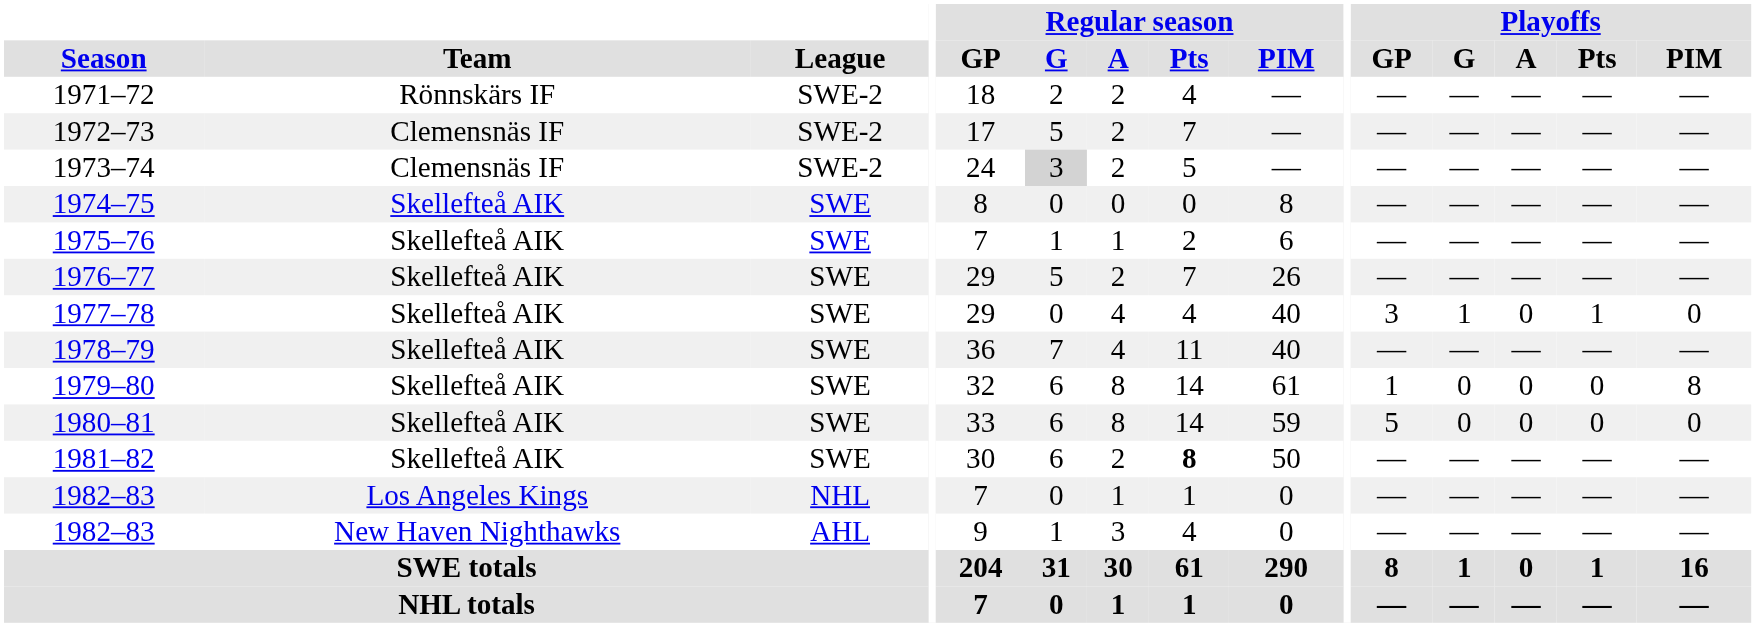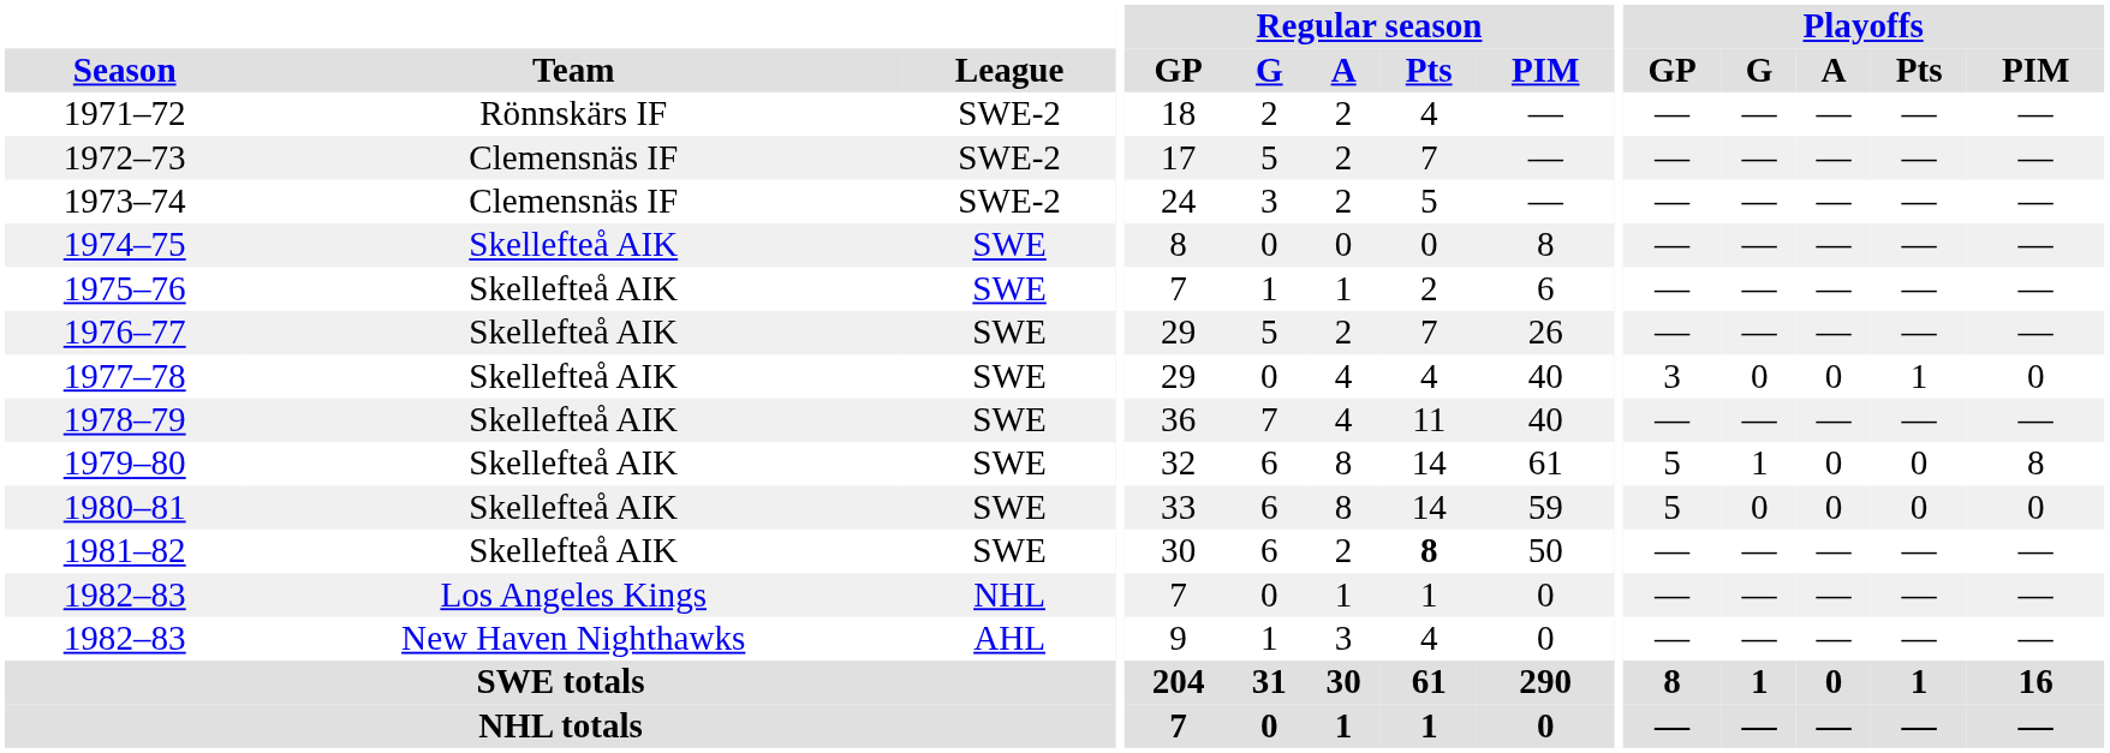 <table border="0" cellpadding="1" cellspacing="0" style="text-align:center; width:60em">
 <tr bgcolor="#e0e0e0">
 <th colspan="3" bgcolor="#ffffff"></th>
 <th rowspan="100" bgcolor="#ffffff"></th>
 <th colspan="5"><a href='#'>Regular season</a></th>
 <th rowspan="100" bgcolor="#ffffff"></th>
 <th colspan="5"><a href='#'>Playoffs</a></th>
 </tr>
 <tr bgcolor="#e0e0e0">
 <th><a href='#'>Season</a></th>
 <th>Team</th>
 <th>League</th>
 <th>GP</th>
 <th><a href='#'>G</a></th>
 <th><a href='#'>A</a></th>
 <th><a href='#'>Pts</a></th>
 <th><a href='#'>PIM</a></th>
 <th>GP</th>
 <th>G</th>
 <th>A</th>
 <th>Pts</th>
 <th>PIM</th>
 </tr>
 <tr>
 <td>1971–72</td>
 <td>Rönnskärs IF</td>
 <td>SWE-2</td>
 <td>18</td>
 <td>2</td>
 <td>2</td>
 <td>4</td>
 <td>—</td>
 <td>—</td>
 <td>—</td>
 <td>—</td>
 <td>—</td>
 <td>—</td>
 </tr>
 <tr bgcolor="#f0f0f0">
 <td>1972–73</td>
 <td>Clemensnäs IF</td>
 <td>SWE-2</td>
 <td>17</td>
 <td>5</td>
 <td>2</td>
 <td>7</td>
 <td>—</td>
 <td>—</td>
 <td>—</td>
 <td>—</td>
 <td>—</td>
 <td>—</td>
 </tr>
 <tr>
 <td>1973–74</td>
 <td>Clemensnäs IF</td>
 <td>SWE-2</td>
 <td>24</td>
-<td style="background: lightgrey;">3</td>
+<td>3</td>
 <td>2</td>
 <td>5</td>
 <td>—</td>
 <td>—</td>
 <td>—</td>
 <td>—</td>
 <td>—</td>
 <td>—</td>
 </tr>
 <tr bgcolor="#f0f0f0">
 <td><a href='#'>1974–75</a></td>
 <td><a href='#'>Skellefteå AIK</a></td>
 <td><a href='#'>SWE</a></td>
 <td>8</td>
 <td>0</td>
 <td>0</td>
 <td>0</td>
 <td>8</td>
 <td>—</td>
 <td>—</td>
 <td>—</td>
 <td>—</td>
 <td>—</td>
 </tr>
 <tr>
 <td><a href='#'>1975–76</a></td>
 <td>Skellefteå AIK</td>
 <td><a href='#'>SWE</a></td>
 <td>7</td>
 <td>1</td>
 <td>1</td>
 <td>2</td>
 <td>6</td>
 <td>—</td>
 <td>—</td>
 <td>—</td>
 <td>—</td>
 <td>—</td>
 </tr>
 <tr bgcolor="#f0f0f0">
 <td><a href='#'>1976–77</a></td>
 <td>Skellefteå AIK</td>
 <td>SWE</td>
 <td>29</td>
 <td>5</td>
 <td>2</td>
 <td>7</td>
 <td>26</td>
 <td>—</td>
 <td>—</td>
 <td>—</td>
 <td>—</td>
 <td>—</td>
 </tr>
 <tr>
 <td><a href='#'>1977–78</a></td>
 <td>Skellefteå AIK</td>
 <td>SWE</td>
 <td>29</td>
 <td>0</td>
 <td>4</td>
 <td>4</td>
 <td>40</td>
 <td>3</td>
-<td>1</td>
+<td>0</td>
 <td>0</td>
 <td>1</td>
 <td>0</td>
 </tr>
 <tr bgcolor="#f0f0f0">
 <td><a href='#'>1978–79</a></td>
 <td>Skellefteå AIK</td>
 <td>SWE</td>
 <td>36</td>
 <td>7</td>
 <td>4</td>
 <td>11</td>
 <td>40</td>
 <td>—</td>
 <td>—</td>
 <td>—</td>
 <td>—</td>
 <td>—</td>
 </tr>
 <tr>
 <td><a href='#'>1979–80</a></td>
 <td>Skellefteå AIK</td>
 <td>SWE</td>
 <td>32</td>
 <td>6</td>
 <td>8</td>
 <td>14</td>
 <td>61</td>
+<td>5</td>
 <td>1</td>
-<td>0</td>
 <td>0</td>
 <td>0</td>
 <td>8</td>
 </tr>
 <tr bgcolor="#f0f0f0">
 <td><a href='#'>1980–81</a></td>
 <td>Skellefteå AIK</td>
 <td>SWE</td>
 <td>33</td>
 <td>6</td>
 <td>8</td>
 <td>14</td>
 <td>59</td>
 <td>5</td>
 <td>0</td>
 <td>0</td>
 <td>0</td>
 <td>0</td>
 </tr>
 <tr>
 <td><a href='#'>1981–82</a></td>
 <td>Skellefteå AIK</td>
 <td>SWE</td>
 <td>30</td>
 <td>6</td>
 <td>2</td>
 <td><strong>8</strong></td>
 <td>50</td>
 <td>—</td>
 <td>—</td>
 <td>—</td>
 <td>—</td>
 <td>—</td>
 </tr>
 <tr bgcolor="#f0f0f0">
 <td><a href='#'>1982–83</a></td>
 <td><a href='#'>Los Angeles Kings</a></td>
 <td><a href='#'>NHL</a></td>
 <td>7</td>
 <td>0</td>
 <td>1</td>
 <td>1</td>
 <td>0</td>
 <td>—</td>
 <td>—</td>
 <td>—</td>
 <td>—</td>
 <td>—</td>
 </tr>
 <tr>
 <td><a href='#'>1982–83</a></td>
 <td><a href='#'>New Haven Nighthawks</a></td>
 <td><a href='#'>AHL</a></td>
 <td>9</td>
 <td>1</td>
 <td>3</td>
 <td>4</td>
 <td>0</td>
 <td>—</td>
 <td>—</td>
 <td>—</td>
 <td>—</td>
 <td>—</td>
 </tr>
 <tr bgcolor="#e0e0e0">
 <th colspan="3">SWE totals</th>
 <th>204</th>
 <th>31</th>
 <th>30</th>
 <th>61</th>
 <th>290</th>
 <th>8</th>
 <th>1</th>
 <th>0</th>
 <th>1</th>
 <th>16</th>
 </tr>
 <tr bgcolor="#e0e0e0">
 <th colspan="3">NHL totals</th>
 <th>7</th>
 <th>0</th>
 <th>1</th>
 <th>1</th>
 <th>0</th>
 <th>—</th>
 <th>—</th>
 <th>—</th>
 <th>—</th>
 <th>—</th>
 </tr>
 </table>
